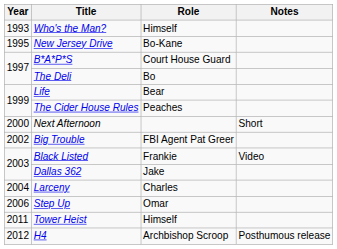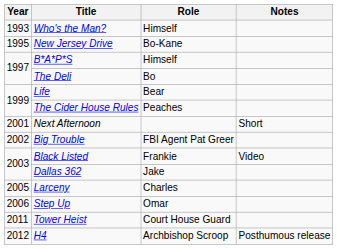 <table class="wikitable plainrowheaders sortable" style="margin-right: 0;">
 <tr>
 <th scope="col">Year</th>
 <th scope="col">Title</th>
 <th scope="col">Role</th>
 <th scope="col" class="unsortable">Notes</th>
 </tr>
 <tr>
 <td>1993</td>
 <td><em><a href='#'>Who's the Man?</a></em></td>
 <td>Himself</td>
 <td></td>
 </tr>
 <tr>
 <td>1995</td>
 <td><em><a href='#'>New Jersey Drive</a></em></td>
 <td>Bo-Kane</td>
 <td></td>
 </tr>
 <tr>
 <td rowspan=2>1997</td>
 <td><em><a href='#'>B*A*P*S</a></em></td>
-<td>Court House Guard</td>
+<td>Himself</td>
 <td></td>
 </tr>
 <tr>
 <td><em><a href='#'>The Deli</a></em></td>
 <td>Bo</td>
 <td></td>
 </tr>
 <tr>
 <td rowspan=2>1999</td>
 <td><em><a href='#'>Life</a></em></td>
 <td>Bear</td>
 <td></td>
 </tr>
 <tr>
 <td><em><a href='#'>The Cider House Rules</a></em></td>
 <td>Peaches</td>
 <td></td>
 </tr>
 <tr>
-<td>2000</td>
+<td>2001</td>
 <td><em>Next Afternoon</em></td>
 <td></td>
 <td>Short</td>
 </tr>
 <tr>
 <td>2002</td>
 <td><em><a href='#'>Big Trouble</a></em></td>
 <td>FBI Agent Pat Greer</td>
 <td></td>
 </tr>
 <tr>
 <td rowspan=2>2003</td>
 <td><em><a href='#'>Black Listed</a></em></td>
 <td>Frankie</td>
 <td>Video</td>
 </tr>
 <tr>
 <td><em><a href='#'>Dallas 362</a></em></td>
 <td>Jake</td>
 <td></td>
 </tr>
 <tr>
-<td>2004</td>
+<td>2005</td>
 <td><em><a href='#'>Larceny</a></em></td>
 <td>Charles</td>
 <td></td>
 </tr>
 <tr>
 <td>2006</td>
 <td><em><a href='#'>Step Up</a></em></td>
 <td>Omar</td>
 <td></td>
 </tr>
 <tr>
 <td>2011</td>
 <td><em><a href='#'>Tower Heist</a></em></td>
-<td>Himself</td>
+<td>Court House Guard</td>
 <td></td>
 </tr>
 <tr>
 <td>2012</td>
 <td><em><a href='#'>H4</a></em></td>
 <td>Archbishop Scroop</td>
 <td>Posthumous release</td>
 </tr>
 </table>
